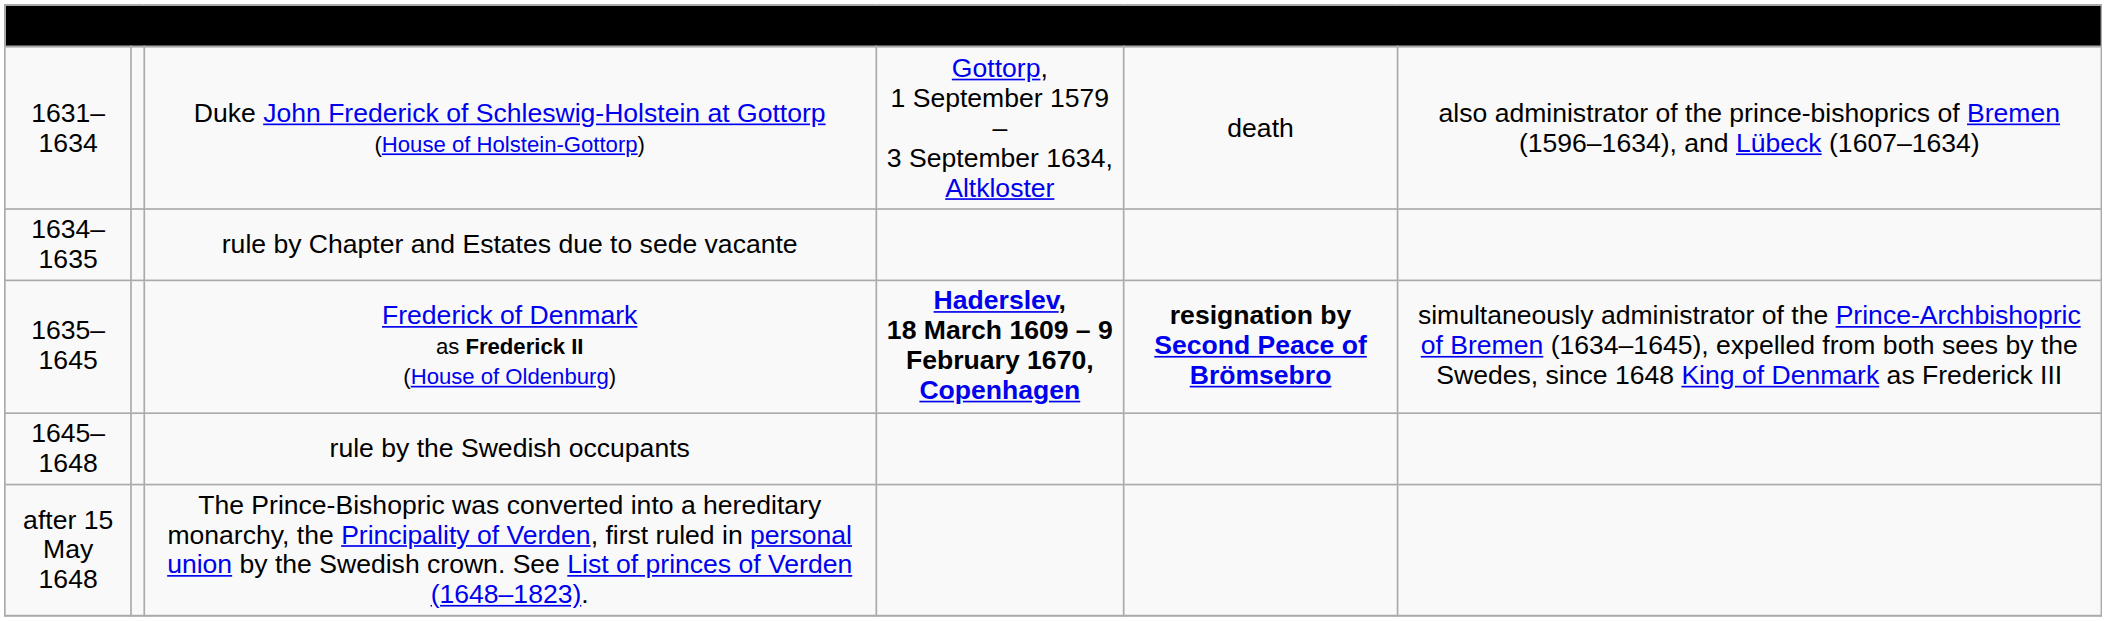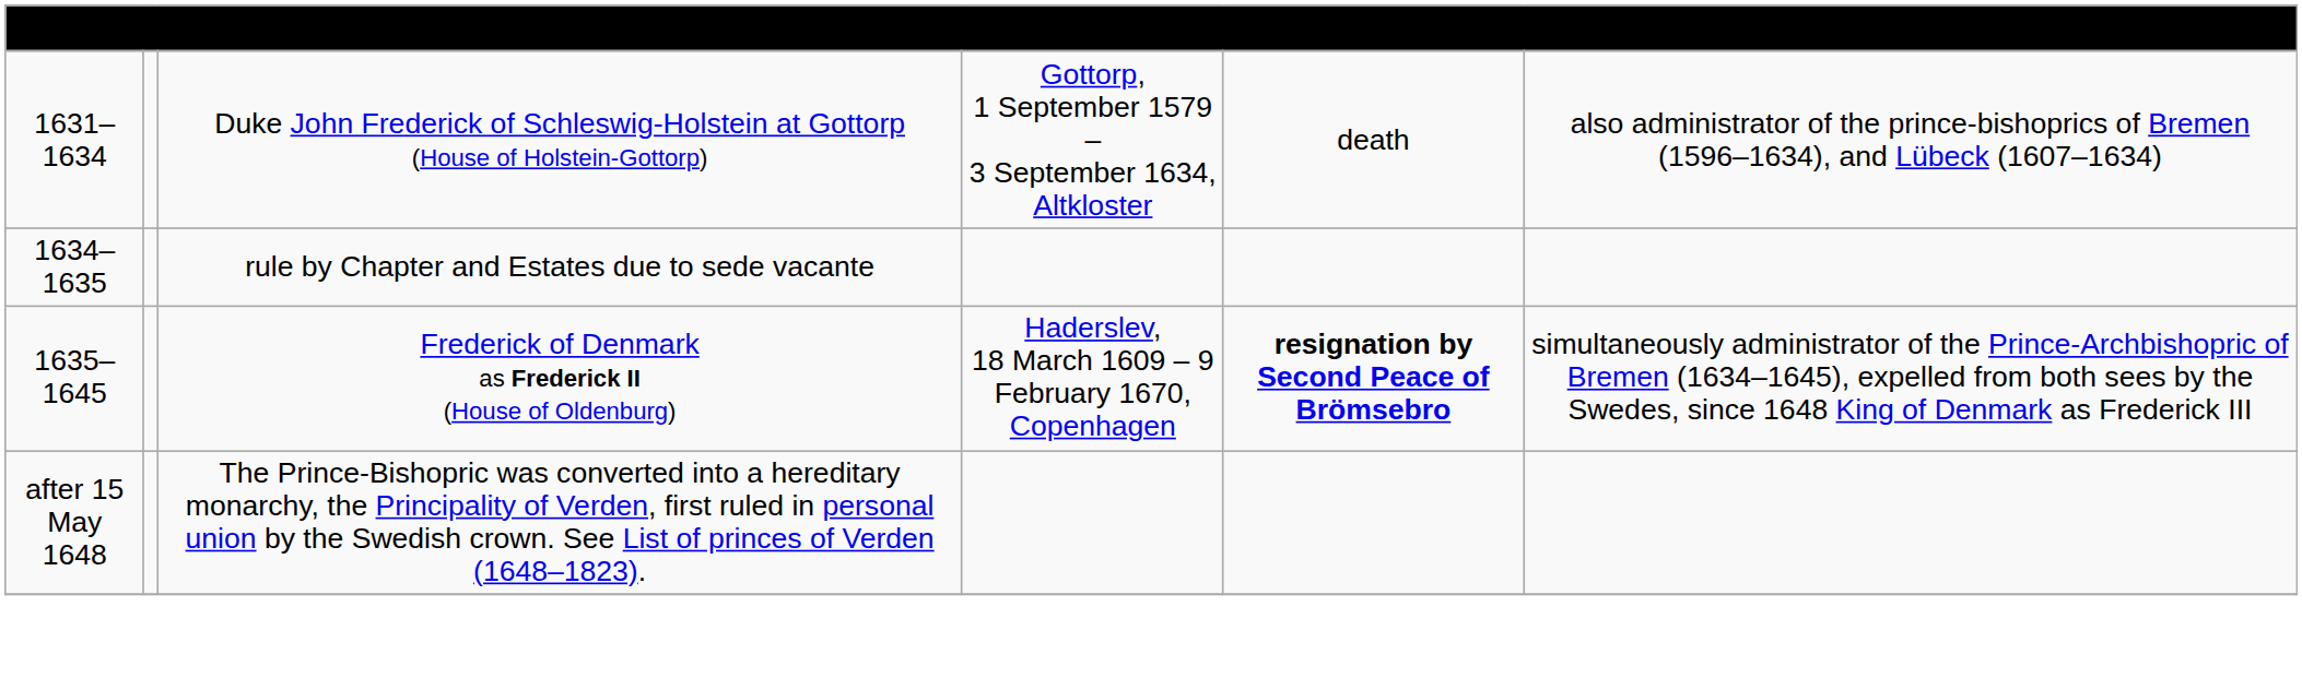 <table width=100% class="wikitable">
 <tr>
 <td colspan="6" bgcolor=black align=center><strong><span> Lutheran Administrators of the Prince-Bishopric (1631–1645)</span></strong></td>
 </tr>
 <tr>
 <td align=center>1631–1634</td>
 <td align=center></td>
 <td align="center">Duke <a href='#'>John Frederick of Schleswig-Holstein at Gottorp</a> <br><small>(<a href='#'>House of Holstein-Gottorp</a>)</small></td>
 <td align="center"><a href='#'>Gottorp</a>, <br>1 September 1579 – <br>3 September 1634, <a href='#'>Altkloster</a></td>
 <td align="center">death</td>
 <td align="center">also administrator of the prince-bishoprics of <a href='#'>Bremen</a> (1596–1634), and <a href='#'>Lübeck</a> (1607–1634)</td>
 </tr>
 <tr>
 <td align=center>1634–1635</td>
 <td align=center></td>
 <td align="center">rule by Chapter and Estates due to sede vacante</td>
 <td align="center"></td>
 <td align="center"></td>
 <td align="center"></td>
 </tr>
 <tr>
 <td align=center>1635–1645</td>
 <td align=center></td>
 <td align="center"><a href='#'>Frederick of Denmark</a> <br><small>as <strong>Frederick II</strong><br>(<a href='#'>House of Oldenburg</a>)</small></td>
-<td align="center"><strong><a href='#'>Haderslev</a>, <br>18 March 1609 – 9 February 1670, <br><a href='#'>Copenhagen</a></strong></td>
+<td align="center"><a href='#'>Haderslev</a>, <br>18 March 1609 – 9 February 1670, <br><a href='#'>Copenhagen</a></td>
 <td align="center"><strong>resignation by <a href='#'>Second Peace of Brömsebro</a></strong></td>
 <td align="center">simultaneously administrator of the <a href='#'>Prince-Archbishopric of Bremen</a> (1634–1645), expelled from both sees by the Swedes, since 1648 <a href='#'>King of Denmark</a> as Frederick III</td>
-</tr>
-<tr>
-<td align=center>1645–1648</td>
-<td align=center></td>
-<td align="center">rule by the Swedish occupants</td>
-<td align="center"></td>
-<td align="center"></td>
-<td align="center"></td>
 </tr>
 <tr>
 <td align=center>after 15 May 1648</td>
 <td align=center></td>
 <td align="center">The Prince-Bishopric was converted into a hereditary monarchy, the <a href='#'>Principality of Verden</a>, first ruled in <a href='#'>personal union</a> by the Swedish crown. See <a href='#'>List of princes of Verden (1648–1823)</a>.</td>
 <td align="center"></td>
 <td align="center"></td>
 <td align="center"></td>
 </tr>
 <tr>
 </tr>
 </table>
